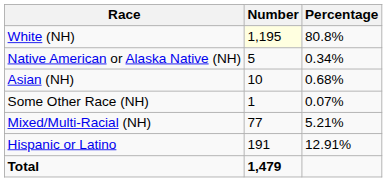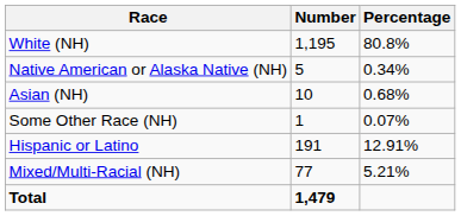 <table class="wikitable">
 <tr>
 <th>Race</th>
 <th>Number</th>
 <th>Percentage</th>
 </tr>
 <tr>
 <td><a href='#'>White</a> (NH)</td>
-<td style="background: lightyellow;">1,195</td>
+<td>1,195</td>
 <td>80.8%</td>
 </tr>
 <tr>
 <td><a href='#'>Native American</a> or <a href='#'>Alaska Native</a> (NH)</td>
 <td>5</td>
 <td>0.34%</td>
 </tr>
 <tr>
 <td><a href='#'>Asian</a> (NH)</td>
 <td>10</td>
 <td>0.68%</td>
 </tr>
 <tr>
 <td>Some Other Race (NH)</td>
 <td>1</td>
 <td>0.07%</td>
 </tr>
 <tr>
+<td><a href='#'>Hispanic or Latino</a></td>
+<td>191</td>
+<td>12.91%</td>
+</tr>
+<tr>
 <td><a href='#'>Mixed/Multi-Racial</a> (NH)</td>
 <td>77</td>
 <td>5.21%</td>
-</tr>
-<tr>
-<td><a href='#'>Hispanic or Latino</a></td>
-<td>191</td>
-<td>12.91%</td>
 </tr>
 <tr>
 <td><strong>Total</strong></td>
 <td><strong>1,479</strong></td>
 <td></td>
 </tr>
 </table>
